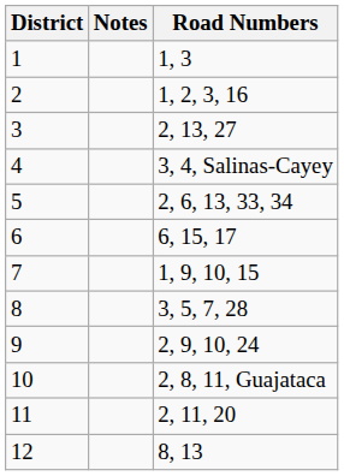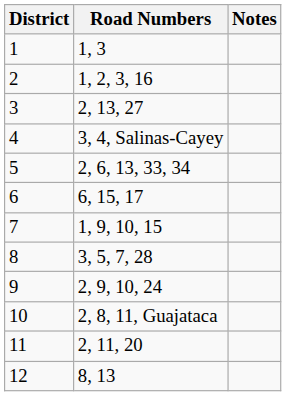 <table class="wikitable sortable">
 <tr>
 <th>District</th>
+<th>Road Numbers</th>
 <th>Notes</th>
-<th>Road Numbers</th>
 </tr>
 <tr>
 <td>1</td>
+<td>1, 3</td>
 <td></td>
-<td>1, 3</td>
 </tr>
 <tr>
 <td>2</td>
+<td>1, 2, 3, 16</td>
 <td></td>
-<td>1, 2, 3, 16</td>
 </tr>
 <tr>
 <td>3</td>
+<td>2, 13, 27</td>
 <td></td>
-<td>2, 13, 27</td>
 </tr>
 <tr>
 <td>4</td>
+<td>3, 4, Salinas-Cayey</td>
 <td></td>
-<td>3, 4, Salinas-Cayey</td>
 </tr>
 <tr>
 <td>5</td>
+<td>2, 6, 13, 33, 34</td>
 <td></td>
-<td>2, 6, 13, 33, 34</td>
 </tr>
 <tr>
 <td>6</td>
+<td>6, 15, 17</td>
 <td></td>
-<td>6, 15, 17</td>
 </tr>
 <tr>
 <td>7</td>
+<td>1, 9, 10, 15</td>
 <td></td>
-<td>1, 9, 10, 15</td>
 </tr>
 <tr>
 <td>8</td>
+<td>3, 5, 7, 28</td>
 <td></td>
-<td>3, 5, 7, 28</td>
 </tr>
 <tr>
 <td>9</td>
+<td>2, 9, 10, 24</td>
 <td></td>
-<td>2, 9, 10, 24</td>
 </tr>
 <tr>
 <td>10</td>
+<td>2, 8, 11, Guajataca</td>
 <td></td>
-<td>2, 8, 11, Guajataca</td>
 </tr>
 <tr>
 <td>11</td>
+<td>2, 11, 20</td>
 <td></td>
-<td>2, 11, 20</td>
 </tr>
 <tr>
 <td>12</td>
+<td>8, 13</td>
 <td></td>
-<td>8, 13</td>
 </tr>
 </table>
